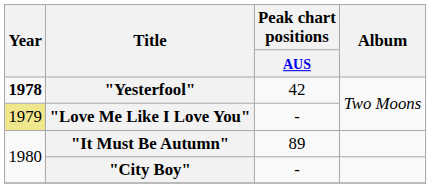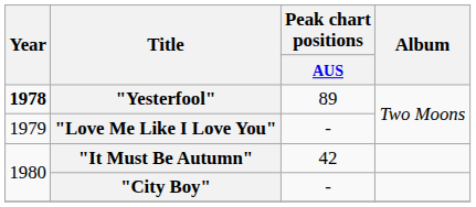 <table class="wikitable plainrowheaders" style="text-align:center;" border="1">
 <tr>
 <th scope="col" rowspan="2">Year</th>
 <th scope="col" rowspan="2">Title</th>
 <th scope="col" colspan="1">Peak chart<br>positions</th>
 <th scope="col" rowspan="2">Album</th>
 </tr>
 <tr>
 <th scope="col" style="text-align:center;"><small><a href='#'>AUS</a></small><br></th>
 </tr>
 <tr>
 <td><strong>1978</strong></td>
 <th scope="row">"Yesterfool"</th>
-<td style="text-align:center;">42</td>
+<td style="text-align:center;">89</td>
 <td rowspan="2"><em>Two Moons</em></td>
 </tr>
 <tr>
-<td style="background: khaki;">1979</td>
+<td>1979</td>
 <th scope="row">"Love Me Like I Love You"</th>
 <td style="text-align:center;">-</td>
 </tr>
 <tr>
 <td rowspan="2">1980</td>
 <th scope="row">"It Must Be Autumn"</th>
-<td style="text-align:center;">89</td>
+<td style="text-align:center;">42</td>
 <td></td>
 </tr>
 <tr>
 <th scope="row">"City Boy"</th>
 <td style="text-align:center;">-</td>
 <td></td>
 </tr>
 <tr>
 </tr>
 </table>
